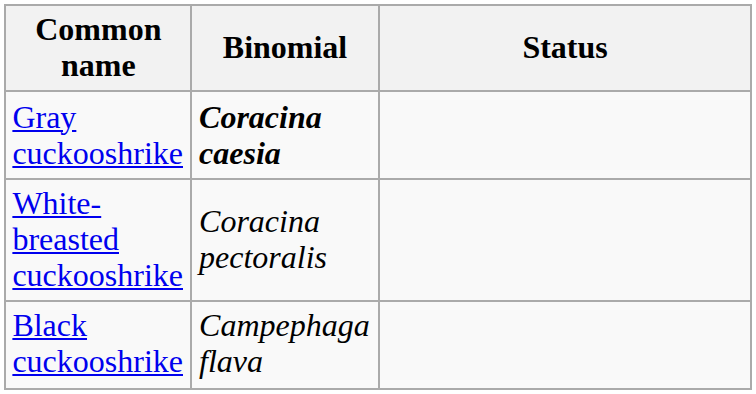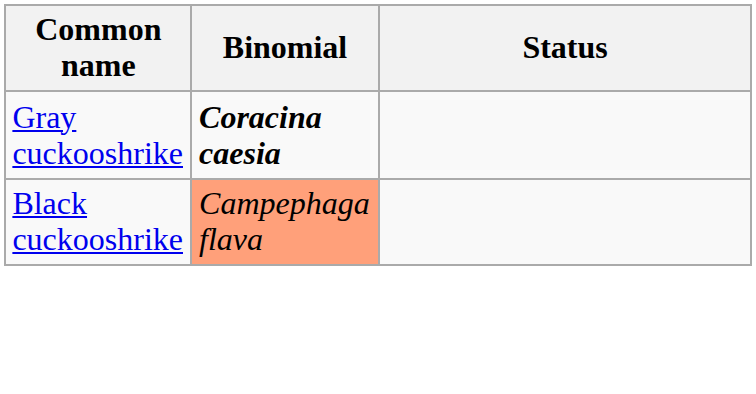 <table width=60% class="wikitable">
 <tr>
 <th width=25%>Common name</th>
 <th width=25%>Binomial</th>
 <th width=50%>Status</th>
 </tr>
 <tr>
 <td><a href='#'>Gray cuckooshrike</a></td>
 <td><strong><em>Coracina caesia</em></strong></td>
 <td></td>
 </tr>
 <tr>
-<td><a href='#'>White-breasted cuckooshrike</a></td>
-<td><em>Coracina pectoralis</em></td>
-<td></td>
-</tr>
-<tr>
 <td><a href='#'>Black cuckooshrike</a></td>
-<td><em>Campephaga flava</em></td>
+<td style="background: lightsalmon;"><em>Campephaga flava</em></td>
 <td></td>
 </tr>
 </table>
